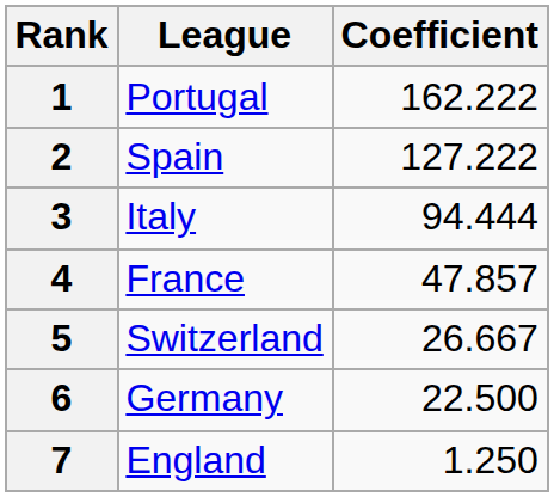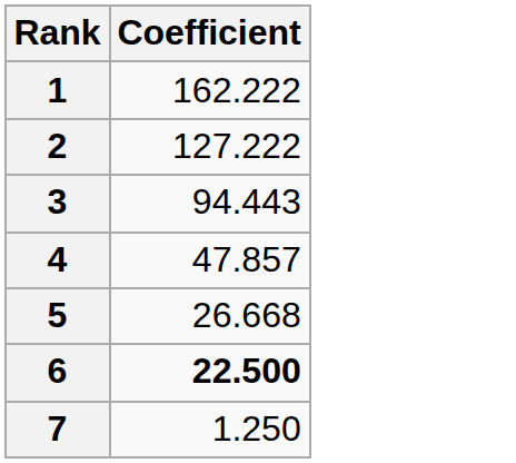 <table class="wikitable">
 <tr>
 <th>Rank</th>
-<th>League</th>
 <th>Coefficient</th>
 </tr>
 <tr>
 <th>1</th>
-<td> <a href='#'>Portugal</a></td>
 <td align=right>162.222</td>
 </tr>
 <tr>
 <th>2</th>
-<td> <a href='#'>Spain</a></td>
 <td align=right>127.222</td>
 </tr>
 <tr>
 <th>3</th>
-<td> <a href='#'>Italy</a></td>
-<td align=right>94.444</td>
+<td align=right>94.443</td>
 </tr>
 <tr>
 <th>4</th>
-<td> <a href='#'>France</a></td>
 <td align=right>47.857</td>
 </tr>
 <tr>
 <th>5</th>
-<td> <a href='#'>Switzerland</a></td>
-<td align=right>26.667</td>
+<td align=right>26.668</td>
 </tr>
 <tr>
 <th>6</th>
-<td> <a href='#'>Germany</a></td>
-<td align=right>22.500</td>
+<td align=right><strong>22.500</strong></td>
 </tr>
 <tr>
 <th>7</th>
-<td> <a href='#'>England</a></td>
 <td align=right>1.250</td>
 </tr>
 </table>
